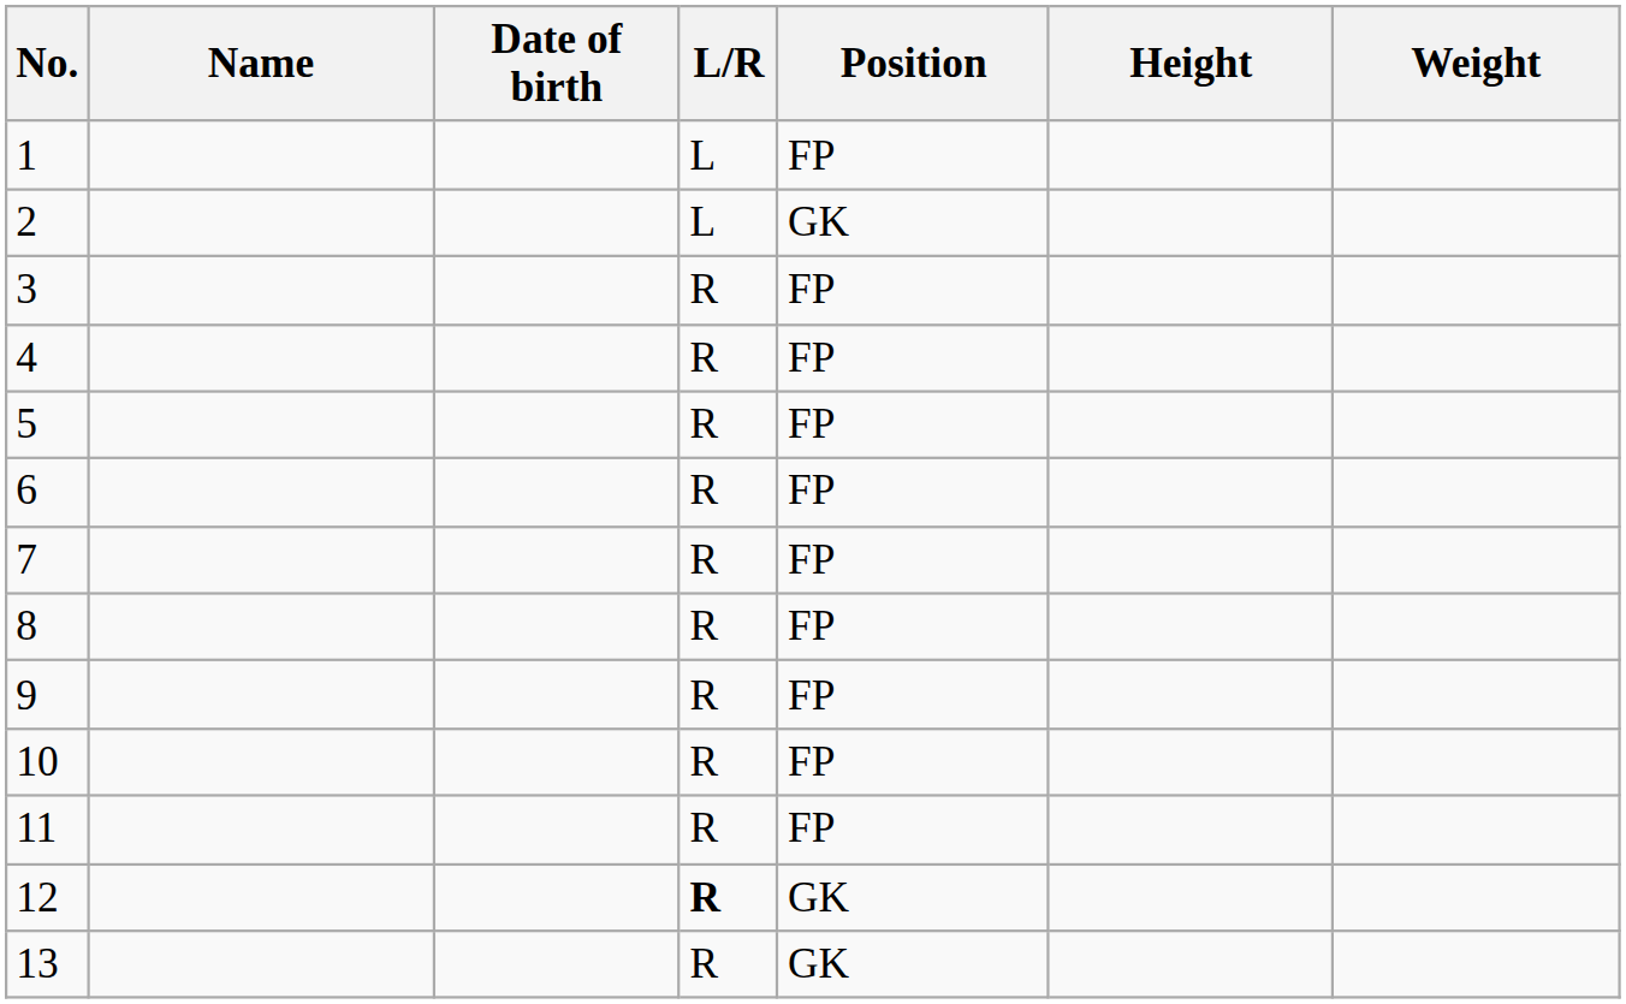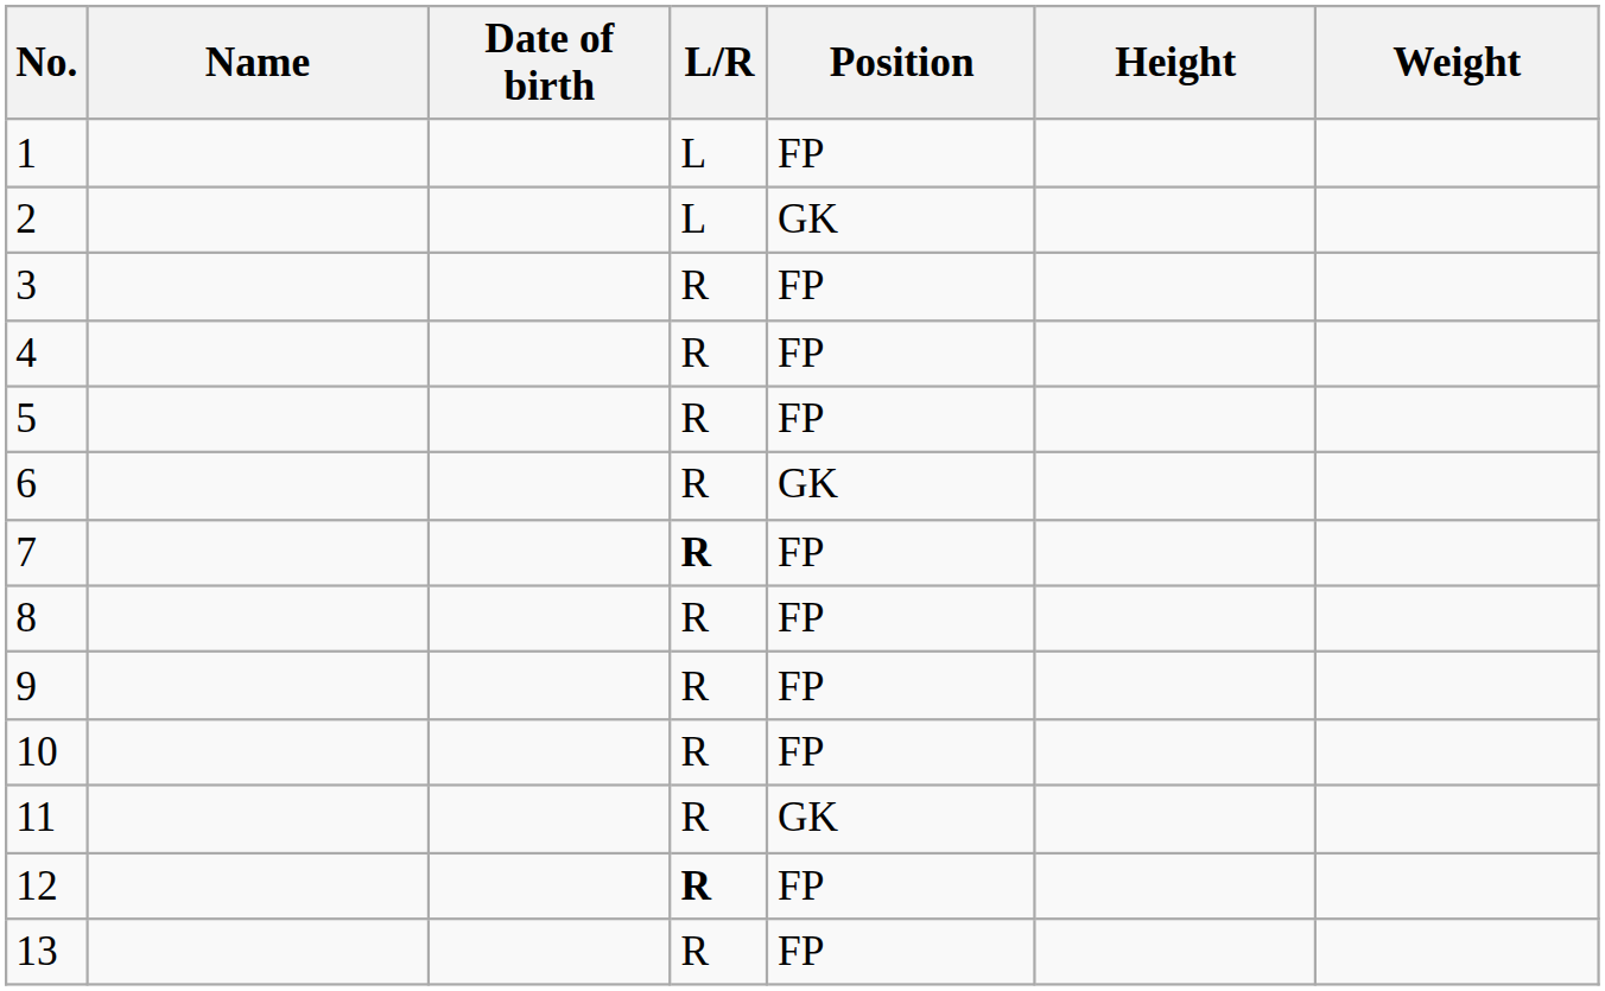 <table class=wikitable sortable style=font-size:100%; text-align:center;>
 <tr>
 <th>No.</th>
 <th style=width:12em>Name</th>
 <th style=width:8em>Date of birth</th>
 <th style=width:2em>L/R</th>
 <th style=width:8em>Position</th>
 <th style=width:9em>Height</th>
 <th style=width:9em>Weight</th>
 </tr>
 <tr>
 <td>1</td>
 <td align=left></td>
 <td></td>
 <td>L</td>
 <td>FP</td>
 <td></td>
 <td></td>
 </tr>
 <tr>
 <td>2</td>
 <td align=left></td>
 <td></td>
 <td>L</td>
 <td>GK</td>
 <td></td>
 <td></td>
 </tr>
 <tr>
 <td>3</td>
 <td align=left></td>
 <td></td>
 <td>R</td>
 <td>FP</td>
 <td></td>
 <td></td>
 </tr>
 <tr>
 <td>4</td>
 <td align=left></td>
 <td></td>
 <td>R</td>
 <td>FP</td>
 <td></td>
 <td></td>
 </tr>
 <tr>
 <td>5</td>
 <td align=left></td>
 <td></td>
 <td>R</td>
 <td>FP</td>
 <td></td>
 <td></td>
 </tr>
 <tr>
 <td>6</td>
 <td align=left></td>
 <td></td>
 <td>R</td>
-<td>FP</td>
+<td>GK</td>
 <td></td>
 <td></td>
 </tr>
 <tr>
 <td>7</td>
 <td align=left></td>
 <td></td>
-<td>R</td>
+<td><strong>R</strong></td>
 <td>FP</td>
 <td></td>
 <td></td>
 </tr>
 <tr>
 <td>8</td>
 <td align=left></td>
 <td></td>
 <td>R</td>
 <td>FP</td>
 <td></td>
 <td></td>
 </tr>
 <tr>
 <td>9</td>
 <td align=left></td>
 <td></td>
 <td>R</td>
 <td>FP</td>
 <td></td>
 <td></td>
 </tr>
 <tr>
 <td>10</td>
 <td align=left></td>
 <td></td>
 <td>R</td>
 <td>FP</td>
 <td></td>
 <td></td>
 </tr>
 <tr>
 <td>11</td>
 <td align=left></td>
 <td></td>
 <td>R</td>
-<td>FP</td>
+<td>GK</td>
 <td></td>
 <td></td>
 </tr>
 <tr>
 <td>12</td>
 <td align=left></td>
 <td></td>
 <td><strong>R</strong></td>
-<td>GK</td>
+<td>FP</td>
 <td></td>
 <td></td>
 </tr>
 <tr>
 <td>13</td>
 <td align=left></td>
 <td></td>
 <td>R</td>
-<td>GK</td>
+<td>FP</td>
 <td></td>
 <td></td>
 </tr>
 </table>
